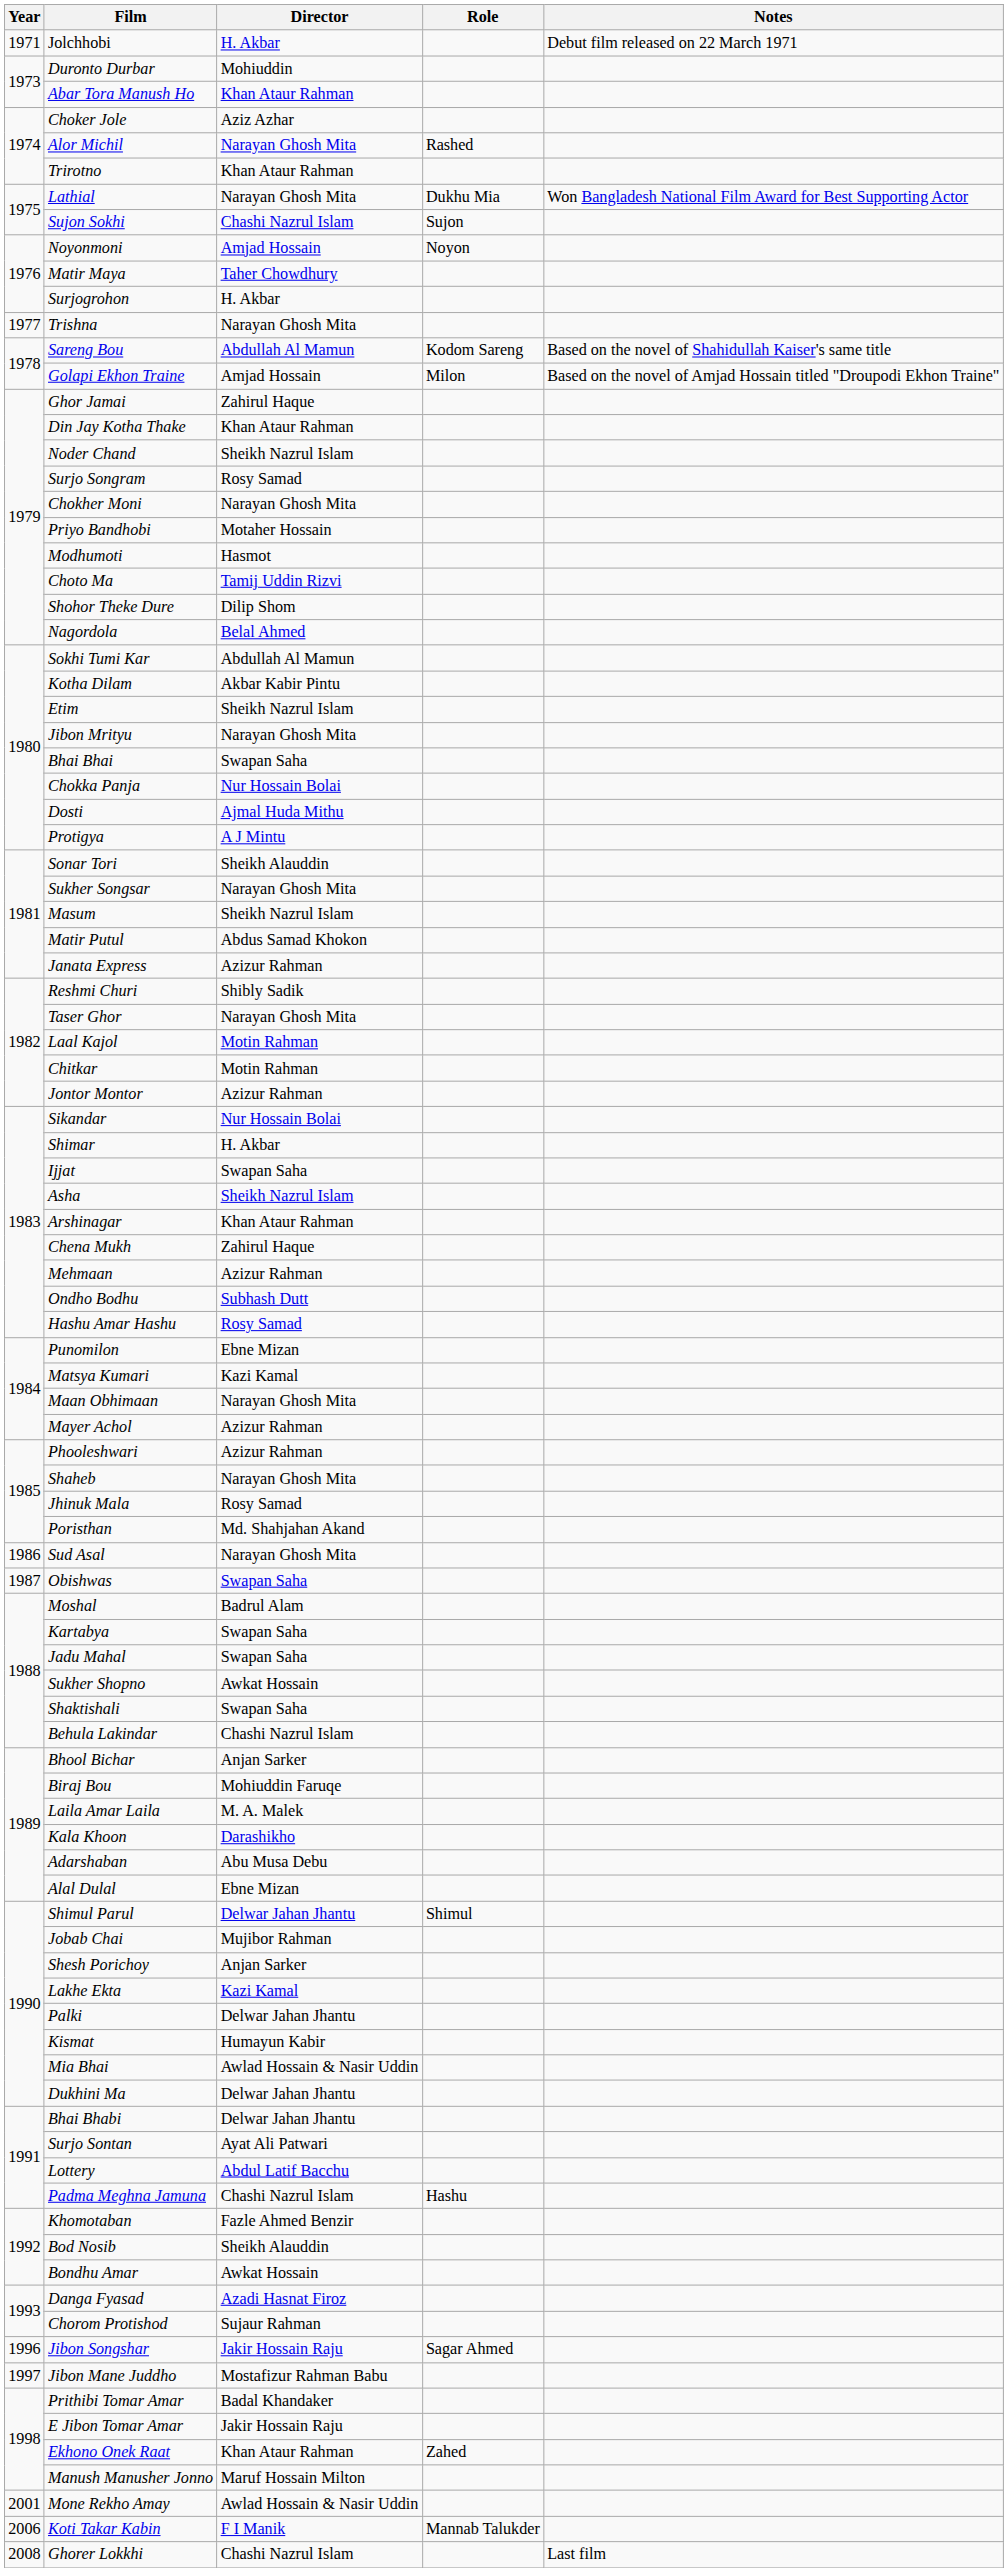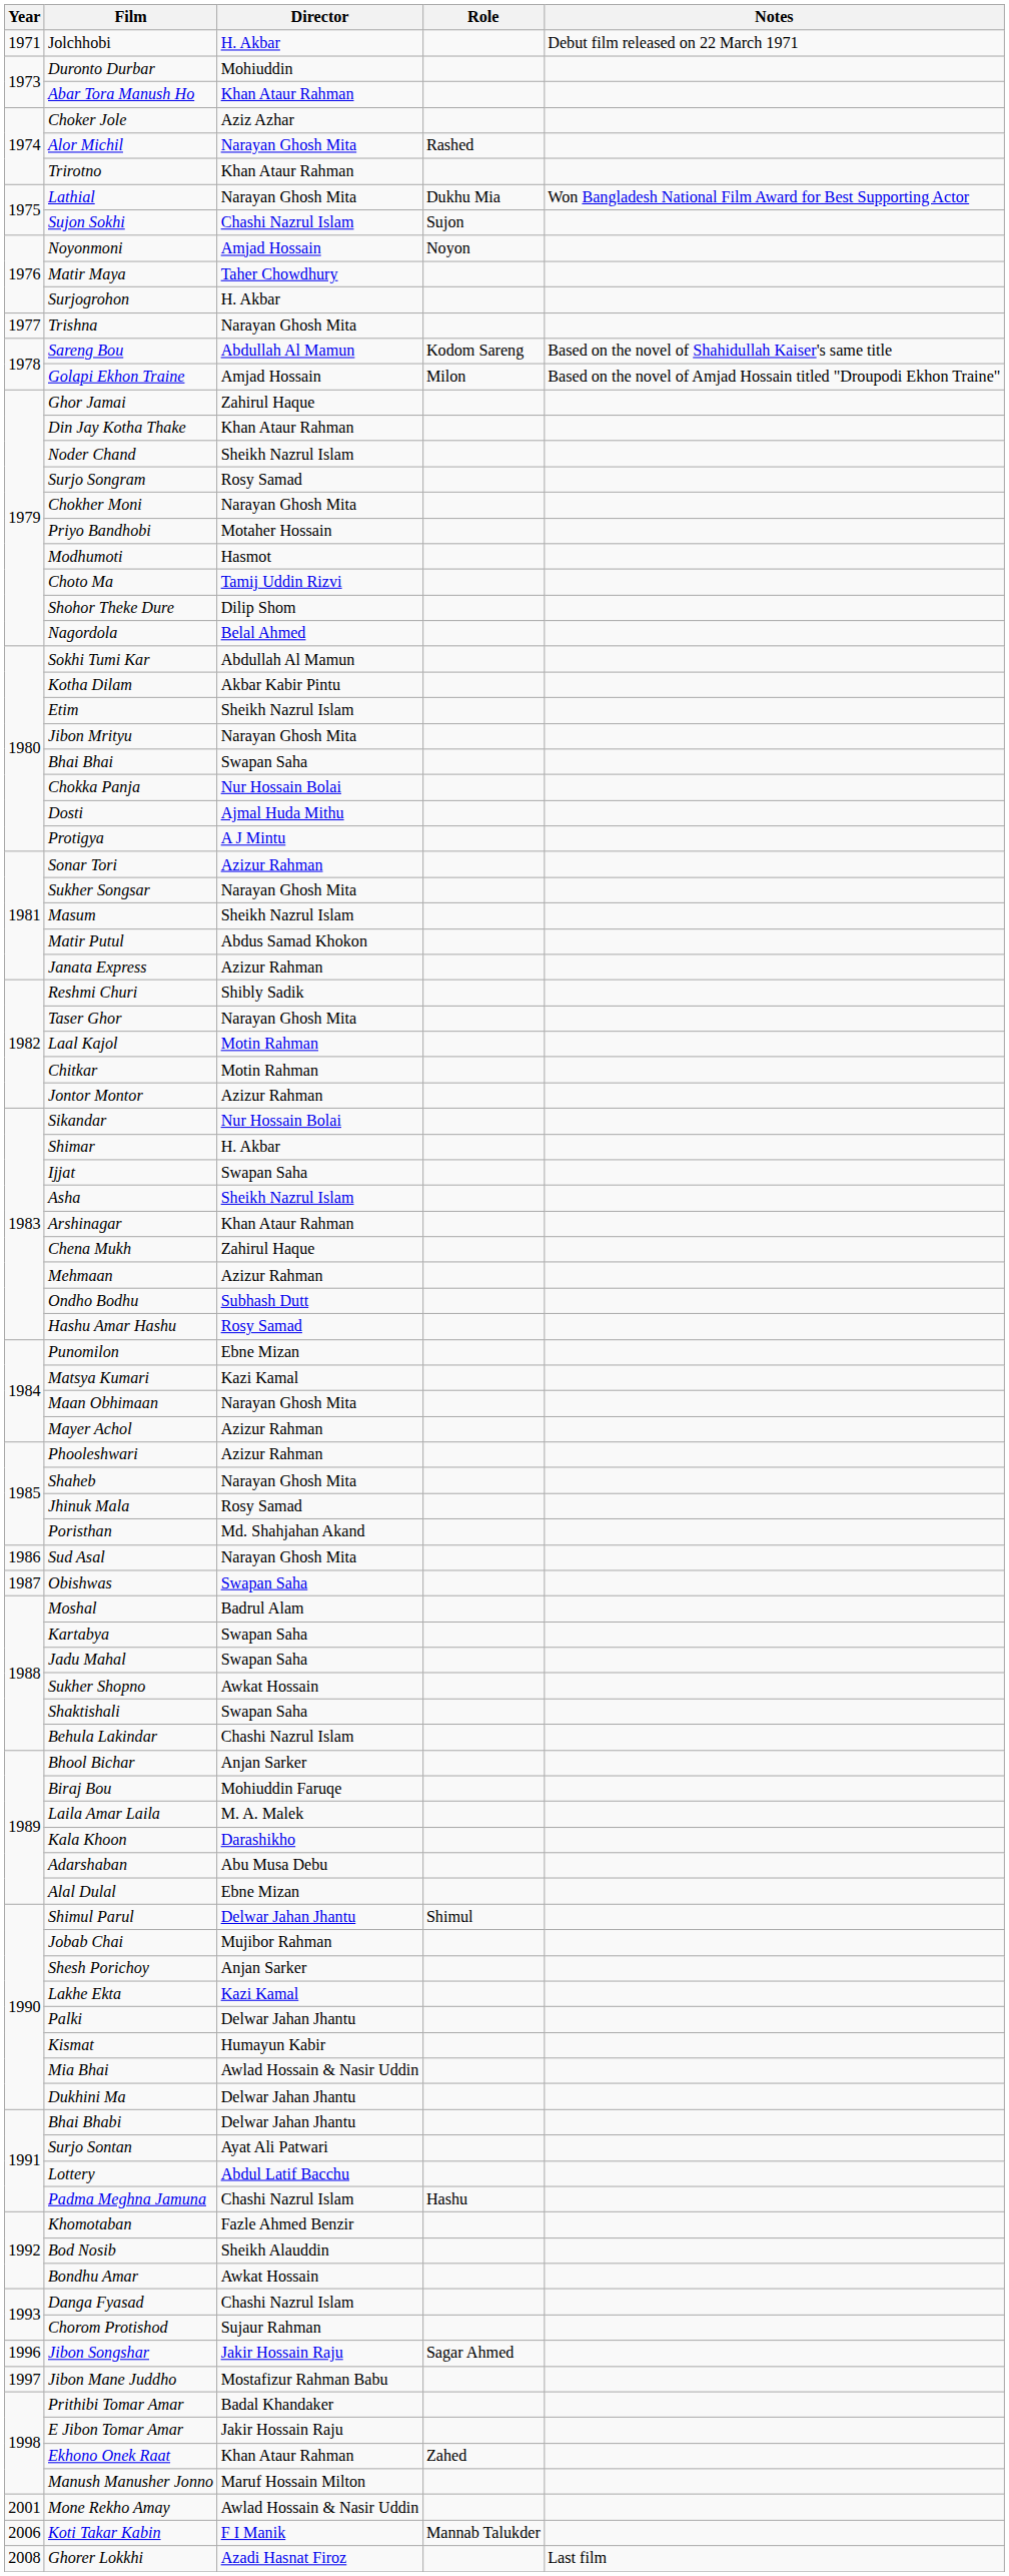 <table class="wikitable">
 <tr>
 <th>Year</th>
 <th>Film</th>
 <th>Director</th>
 <th>Role</th>
 <th>Notes</th>
 </tr>
 <tr>
 <td>1971</td>
 <td>Jolchhobi</td>
 <td><a href='#'>H. Akbar</a></td>
 <td></td>
 <td>Debut film released on 22 March 1971</td>
 </tr>
 <tr>
 <td rowspan="2">1973</td>
 <td><em>Duronto Durbar</em></td>
 <td>Mohiuddin</td>
 <td></td>
 <td></td>
 </tr>
 <tr>
 <td><em><a href='#'>Abar Tora Manush Ho</a></em></td>
 <td><a href='#'>Khan Ataur Rahman</a></td>
 <td></td>
 <td></td>
 </tr>
 <tr>
 <td rowspan="3">1974</td>
 <td><em>Choker Jole</em></td>
 <td>Aziz Azhar</td>
 <td></td>
 <td></td>
 </tr>
 <tr>
 <td><em><a href='#'>Alor Michil</a></em></td>
 <td><a href='#'>Narayan Ghosh Mita</a></td>
 <td>Rashed</td>
 <td></td>
 </tr>
 <tr>
 <td><em>Trirotno</em></td>
 <td>Khan Ataur Rahman</td>
 <td></td>
 <td></td>
 </tr>
 <tr>
 <td rowspan="2">1975</td>
 <td><em><a href='#'>Lathial</a></em></td>
 <td>Narayan Ghosh Mita</td>
 <td>Dukhu Mia</td>
 <td>Won <a href='#'>Bangladesh National Film Award for Best Supporting Actor</a></td>
 </tr>
 <tr>
 <td><em><a href='#'>Sujon Sokhi</a></em></td>
 <td><a href='#'>Chashi Nazrul Islam</a></td>
 <td>Sujon</td>
 <td></td>
 </tr>
 <tr>
 <td rowspan="3">1976</td>
 <td><em>Noyonmoni</em></td>
 <td><a href='#'>Amjad Hossain</a></td>
 <td>Noyon</td>
 <td></td>
 </tr>
 <tr>
 <td><em>Matir Maya</em></td>
 <td><a href='#'>Taher Chowdhury</a></td>
 <td></td>
 <td></td>
 </tr>
 <tr>
 <td><em>Surjogrohon</em></td>
 <td>H. Akbar</td>
 <td></td>
 <td></td>
 </tr>
 <tr>
 <td>1977</td>
 <td><em>Trishna</em></td>
 <td>Narayan Ghosh Mita</td>
 <td></td>
 <td></td>
 </tr>
 <tr>
 <td rowspan="2">1978</td>
 <td><em><a href='#'>Sareng Bou</a></em></td>
 <td><a href='#'>Abdullah Al Mamun</a></td>
 <td>Kodom Sareng</td>
 <td>Based on the novel of <a href='#'>Shahidullah Kaiser</a>'s same title</td>
 </tr>
 <tr>
 <td><em><a href='#'>Golapi Ekhon Traine</a></em></td>
 <td>Amjad Hossain</td>
 <td>Milon</td>
 <td>Based on the novel of Amjad Hossain titled "Droupodi Ekhon Traine"</td>
 </tr>
 <tr>
 <td rowspan="10">1979</td>
 <td><em>Ghor Jamai</em></td>
 <td>Zahirul Haque</td>
 <td></td>
 <td></td>
 </tr>
 <tr>
 <td><em>Din Jay Kotha Thake</em></td>
 <td>Khan Ataur Rahman</td>
 <td></td>
 <td></td>
 </tr>
 <tr>
 <td><em>Noder Chand</em></td>
 <td>Sheikh Nazrul Islam</td>
 <td></td>
 <td></td>
 </tr>
 <tr>
 <td><em>Surjo Songram</em></td>
 <td>Rosy Samad</td>
 <td></td>
 <td></td>
 </tr>
 <tr>
 <td><em>Chokher Moni</em></td>
 <td>Narayan Ghosh Mita</td>
 <td></td>
 <td></td>
 </tr>
 <tr>
 <td><em>Priyo Bandhobi</em></td>
 <td>Motaher Hossain</td>
 <td></td>
 <td></td>
 </tr>
 <tr>
 <td><em>Modhumoti</em></td>
 <td>Hasmot</td>
 <td></td>
 <td></td>
 </tr>
 <tr>
 <td><em>Choto Ma</em></td>
 <td><a href='#'>Tamij Uddin Rizvi</a></td>
 <td></td>
 <td></td>
 </tr>
 <tr>
 <td><em>Shohor Theke Dure</em></td>
 <td>Dilip Shom</td>
 <td></td>
 <td></td>
 </tr>
 <tr>
 <td><em>Nagordola</em></td>
 <td><a href='#'>Belal Ahmed</a></td>
 <td></td>
 <td></td>
 </tr>
 <tr>
 <td rowspan="8">1980</td>
 <td><em>Sokhi Tumi Kar</em></td>
 <td>Abdullah Al Mamun</td>
 <td></td>
 <td></td>
 </tr>
 <tr>
 <td><em>Kotha Dilam</em></td>
 <td>Akbar Kabir Pintu</td>
 <td></td>
 <td></td>
 </tr>
 <tr>
 <td><em>Etim</em></td>
 <td>Sheikh Nazrul Islam</td>
 <td></td>
 <td></td>
 </tr>
 <tr>
 <td><em>Jibon Mrityu</em></td>
 <td>Narayan Ghosh Mita</td>
 <td></td>
 <td></td>
 </tr>
 <tr>
 <td><em>Bhai Bhai</em></td>
 <td>Swapan Saha</td>
 <td></td>
 <td></td>
 </tr>
 <tr>
 <td><em>Chokka Panja</em></td>
 <td><a href='#'>Nur Hossain Bolai</a></td>
 <td></td>
 <td></td>
 </tr>
 <tr>
 <td><em>Dosti</em></td>
 <td><a href='#'>Ajmal Huda Mithu</a></td>
 <td></td>
 <td></td>
 </tr>
 <tr>
 <td><em>Protigya</em></td>
 <td><a href='#'>A J Mintu</a></td>
 <td></td>
 <td></td>
 </tr>
 <tr>
 <td rowspan="5">1981</td>
 <td><em>Sonar Tori</em></td>
-<td>Sheikh Alauddin</td>
+<td><a href='#'>Azizur Rahman</a></td>
 <td></td>
 <td></td>
 </tr>
 <tr>
 <td><em>Sukher Songsar</em></td>
 <td>Narayan Ghosh Mita</td>
 <td></td>
 <td></td>
 </tr>
 <tr>
 <td><em>Masum</em></td>
 <td>Sheikh Nazrul Islam</td>
 <td></td>
 <td></td>
 </tr>
 <tr>
 <td><em>Matir Putul</em></td>
 <td>Abdus Samad Khokon</td>
 <td></td>
 <td></td>
 </tr>
 <tr>
 <td><em>Janata Express</em></td>
 <td>Azizur Rahman</td>
 <td></td>
 <td></td>
 </tr>
 <tr>
 <td rowspan="5">1982</td>
 <td><em>Reshmi Churi</em></td>
 <td>Shibly Sadik</td>
 <td></td>
 <td></td>
 </tr>
 <tr>
 <td><em>Taser Ghor</em></td>
 <td>Narayan Ghosh Mita</td>
 <td></td>
 <td></td>
 </tr>
 <tr>
 <td><em>Laal Kajol</em></td>
 <td><a href='#'>Motin Rahman</a></td>
 <td></td>
 <td></td>
 </tr>
 <tr>
 <td><em>Chitkar</em></td>
 <td>Motin Rahman</td>
 <td></td>
 <td></td>
 </tr>
 <tr>
 <td><em>Jontor Montor</em></td>
 <td>Azizur Rahman</td>
 <td></td>
 <td></td>
 </tr>
 <tr>
 <td rowspan="9">1983</td>
 <td><em>Sikandar</em></td>
 <td><a href='#'>Nur Hossain Bolai</a></td>
 <td></td>
 <td></td>
 </tr>
 <tr>
 <td><em>Shimar</em></td>
 <td>H. Akbar</td>
 <td></td>
 <td></td>
 </tr>
 <tr>
 <td><em>Ijjat</em></td>
 <td>Swapan Saha</td>
 <td></td>
 <td></td>
 </tr>
 <tr>
 <td><em>Asha</em></td>
 <td><a href='#'>Sheikh Nazrul Islam</a></td>
 <td></td>
 <td></td>
 </tr>
 <tr>
 <td><em>Arshinagar</em></td>
 <td>Khan Ataur Rahman</td>
 <td></td>
 <td></td>
 </tr>
 <tr>
 <td><em>Chena Mukh</em></td>
 <td>Zahirul Haque</td>
 <td></td>
 <td></td>
 </tr>
 <tr>
 <td><em>Mehmaan</em></td>
 <td>Azizur Rahman</td>
 <td></td>
 <td></td>
 </tr>
 <tr>
 <td><em>Ondho Bodhu</em></td>
 <td><a href='#'>Subhash Dutt</a></td>
 <td></td>
 <td></td>
 </tr>
 <tr>
 <td><em>Hashu Amar Hashu</em></td>
 <td><a href='#'>Rosy Samad</a></td>
 <td></td>
 <td></td>
 </tr>
 <tr>
 <td rowspan="4">1984</td>
 <td><em>Punomilon</em></td>
 <td>Ebne Mizan</td>
 <td></td>
 <td></td>
 </tr>
 <tr>
 <td><em>Matsya Kumari</em></td>
 <td>Kazi Kamal</td>
 <td></td>
 <td></td>
 </tr>
 <tr>
 <td><em>Maan Obhimaan</em></td>
 <td>Narayan Ghosh Mita</td>
 <td></td>
 <td></td>
 </tr>
 <tr>
 <td><em>Mayer Achol</em></td>
 <td>Azizur Rahman</td>
 <td></td>
 <td></td>
 </tr>
 <tr>
 <td rowspan="4">1985</td>
 <td><em>Phooleshwari</em></td>
 <td>Azizur Rahman</td>
 <td></td>
 <td></td>
 </tr>
 <tr>
 <td><em>Shaheb</em></td>
 <td>Narayan Ghosh Mita</td>
 <td></td>
 <td></td>
 </tr>
 <tr>
 <td><em>Jhinuk Mala</em></td>
 <td>Rosy Samad</td>
 <td></td>
 <td></td>
 </tr>
 <tr>
 <td><em>Poristhan</em></td>
 <td>Md. Shahjahan Akand</td>
 <td></td>
 <td></td>
 </tr>
 <tr>
 <td rowspan="1">1986</td>
 <td><em>Sud Asal</em></td>
 <td>Narayan Ghosh Mita</td>
 <td></td>
 <td></td>
 </tr>
 <tr>
 <td rowspan="1">1987</td>
 <td><em>Obishwas</em></td>
 <td><a href='#'>Swapan Saha</a></td>
 <td></td>
 <td></td>
 </tr>
 <tr>
 <td rowspan="6">1988</td>
 <td><em>Moshal</em></td>
 <td>Badrul Alam</td>
 <td></td>
 <td></td>
 </tr>
 <tr>
 <td><em>Kartabya</em></td>
 <td>Swapan Saha</td>
 <td></td>
 <td></td>
 </tr>
 <tr>
 <td><em>Jadu Mahal</em></td>
 <td>Swapan Saha</td>
 <td></td>
 <td></td>
 </tr>
 <tr>
 <td><em>Sukher Shopno</em></td>
 <td>Awkat Hossain</td>
 <td></td>
 <td></td>
 </tr>
 <tr>
 <td><em>Shaktishali</em></td>
 <td>Swapan Saha</td>
 <td></td>
 <td></td>
 </tr>
 <tr>
 <td><em>Behula Lakindar</em></td>
 <td>Chashi Nazrul Islam</td>
 <td></td>
 <td></td>
 </tr>
 <tr>
 <td rowspan="6">1989</td>
 <td><em>Bhool Bichar</em></td>
 <td>Anjan Sarker</td>
 <td></td>
 <td></td>
 </tr>
 <tr>
 <td><em>Biraj Bou</em></td>
 <td>Mohiuddin Faruqe</td>
 <td></td>
 <td></td>
 </tr>
 <tr>
 <td><em>Laila Amar Laila</em></td>
 <td>M. A. Malek</td>
 <td></td>
 <td></td>
 </tr>
 <tr>
 <td><em>Kala Khoon</em></td>
 <td><a href='#'>Darashikho</a></td>
 <td></td>
 <td></td>
 </tr>
 <tr>
 <td><em>Adarshaban</em></td>
 <td>Abu Musa Debu</td>
 <td></td>
 <td></td>
 </tr>
 <tr>
 <td><em>Alal Dulal</em></td>
 <td>Ebne Mizan</td>
 <td></td>
 <td></td>
 </tr>
 <tr>
 <td rowspan="8">1990</td>
 <td><em>Shimul Parul</em></td>
 <td><a href='#'>Delwar Jahan Jhantu</a></td>
 <td>Shimul</td>
 <td></td>
 </tr>
 <tr>
 <td><em>Jobab Chai</em></td>
 <td>Mujibor Rahman</td>
 <td></td>
 <td></td>
 </tr>
 <tr>
 <td><em>Shesh Porichoy</em></td>
 <td>Anjan Sarker</td>
 <td></td>
 <td></td>
 </tr>
 <tr>
 <td><em>Lakhe Ekta</em></td>
 <td><a href='#'>Kazi Kamal</a></td>
 <td></td>
 <td></td>
 </tr>
 <tr>
 <td><em>Palki</em></td>
 <td>Delwar Jahan Jhantu</td>
 <td></td>
 <td></td>
 </tr>
 <tr>
 <td><em>Kismat</em></td>
 <td>Humayun Kabir</td>
 <td></td>
 <td></td>
 </tr>
 <tr>
 <td><em>Mia Bhai</em></td>
 <td>Awlad Hossain & Nasir Uddin</td>
 <td></td>
 <td></td>
 </tr>
 <tr>
 <td><em>Dukhini Ma</em></td>
 <td>Delwar Jahan Jhantu</td>
 <td></td>
 <td></td>
 </tr>
 <tr>
 <td rowspan="4">1991</td>
 <td><em>Bhai Bhabi</em></td>
 <td>Delwar Jahan Jhantu</td>
 <td></td>
 <td></td>
 </tr>
 <tr>
 <td><em>Surjo Sontan</em></td>
 <td>Ayat Ali Patwari</td>
 <td></td>
 <td></td>
 </tr>
 <tr>
 <td><em>Lottery</em></td>
 <td><a href='#'>Abdul Latif Bacchu</a></td>
 <td></td>
 <td></td>
 </tr>
 <tr>
 <td><em><a href='#'>Padma Meghna Jamuna</a></em></td>
 <td>Chashi Nazrul Islam</td>
 <td>Hashu</td>
 <td></td>
 </tr>
 <tr>
 <td rowspan="3">1992</td>
 <td><em>Khomotaban</em></td>
 <td>Fazle Ahmed Benzir</td>
 <td></td>
 <td></td>
 </tr>
 <tr>
 <td><em>Bod Nosib</em></td>
 <td>Sheikh Alauddin</td>
 <td></td>
 <td></td>
 </tr>
 <tr>
 <td><em>Bondhu Amar</em></td>
 <td>Awkat Hossain</td>
 <td></td>
 <td></td>
 </tr>
 <tr>
 <td rowspan="2">1993</td>
 <td><em>Danga Fyasad</em></td>
-<td><a href='#'>Azadi Hasnat Firoz</a></td>
+<td>Chashi Nazrul Islam</td>
 <td></td>
 <td></td>
 </tr>
 <tr>
 <td><em>Chorom Protishod</em></td>
 <td>Sujaur Rahman</td>
 <td></td>
 <td></td>
 </tr>
 <tr>
 <td rowspan="1">1996</td>
 <td><em><a href='#'>Jibon Songshar</a></em></td>
 <td><a href='#'>Jakir Hossain Raju</a></td>
 <td>Sagar Ahmed</td>
 <td></td>
 </tr>
 <tr>
 <td rowspan="1">1997</td>
 <td><em>Jibon Mane Juddho</em></td>
 <td>Mostafizur Rahman Babu</td>
 <td></td>
 <td></td>
 </tr>
 <tr>
 <td rowspan="4">1998</td>
 <td><em>Prithibi Tomar Amar</em></td>
 <td>Badal Khandaker</td>
 <td></td>
 <td></td>
 </tr>
 <tr>
 <td><em>E Jibon Tomar Amar</em></td>
 <td>Jakir Hossain Raju</td>
 <td></td>
 <td></td>
 </tr>
 <tr>
 <td><em><a href='#'>Ekhono Onek Raat</a></em></td>
 <td>Khan Ataur Rahman</td>
 <td>Zahed</td>
 <td></td>
 </tr>
 <tr>
 <td><em>Manush Manusher Jonno</em></td>
 <td>Maruf Hossain Milton</td>
 <td></td>
 <td></td>
 </tr>
 <tr>
 <td>2001</td>
 <td><em>Mone Rekho Amay</em></td>
 <td>Awlad Hossain & Nasir Uddin</td>
 <td></td>
 <td></td>
 </tr>
 <tr>
 <td>2006</td>
 <td><em><a href='#'>Koti Takar Kabin</a></em></td>
 <td><a href='#'>F I Manik</a></td>
 <td>Mannab Talukder</td>
 <td></td>
 </tr>
 <tr>
 <td>2008</td>
 <td><em>Ghorer Lokkhi</em></td>
-<td>Chashi Nazrul Islam</td>
+<td><a href='#'>Azadi Hasnat Firoz</a></td>
 <td></td>
 <td>Last film</td>
 </tr>
 </table>
